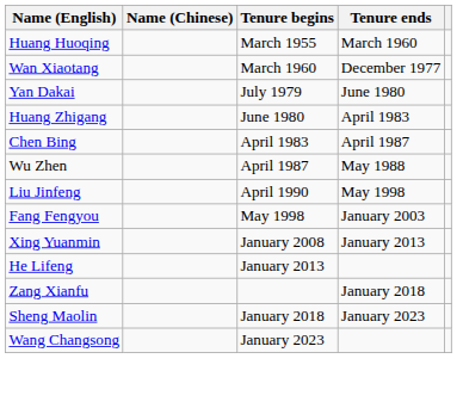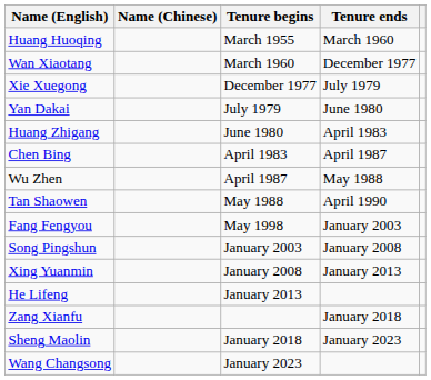 <table class="wikitable">
 <tr>
 <th>Name (English)</th>
 <th>Name (Chinese)</th>
 <th>Tenure begins</th>
 <th>Tenure ends</th>
 <th></th>
 </tr>
 <tr>
 <td><a href='#'>Huang Huoqing</a></td>
 <td></td>
 <td>March 1955</td>
 <td>March 1960</td>
 <td></td>
 </tr>
 <tr>
 <td><a href='#'>Wan Xiaotang</a></td>
 <td></td>
 <td>March 1960</td>
 <td>December 1977</td>
+<td></td>
+</tr>
+<tr>
+<td><a href='#'>Xie Xuegong</a></td>
+<td></td>
+<td>December 1977</td>
+<td>July 1979</td>
 <td></td>
 </tr>
 <tr>
 <td><a href='#'>Yan Dakai</a></td>
 <td></td>
 <td>July 1979</td>
 <td>June 1980</td>
 <td></td>
 </tr>
 <tr>
 <td><a href='#'>Huang Zhigang</a></td>
 <td></td>
 <td>June 1980</td>
 <td>April 1983</td>
 <td></td>
 </tr>
 <tr>
 <td><a href='#'>Chen Bing</a></td>
 <td></td>
 <td>April 1983</td>
 <td>April 1987</td>
 <td></td>
 </tr>
 <tr>
 <td>Wu Zhen</td>
 <td></td>
 <td>April 1987</td>
 <td>May 1988</td>
 <td></td>
 </tr>
 <tr>
-<td><a href='#'>Liu Jinfeng</a></td>
+<td><a href='#'>Tan Shaowen</a></td>
 <td></td>
+<td>May 1988</td>
 <td>April 1990</td>
-<td>May 1998</td>
 <td></td>
 </tr>
 <tr>
 <td><a href='#'>Fang Fengyou</a></td>
 <td></td>
 <td>May 1998</td>
 <td>January 2003</td>
+<td></td>
+</tr>
+<tr>
+<td><a href='#'>Song Pingshun</a></td>
+<td></td>
+<td>January 2003</td>
+<td>January 2008</td>
 <td></td>
 </tr>
 <tr>
 <td><a href='#'>Xing Yuanmin</a></td>
 <td></td>
 <td>January 2008</td>
 <td>January 2013</td>
 <td></td>
 </tr>
 <tr>
 <td><a href='#'>He Lifeng</a></td>
 <td></td>
 <td>January 2013</td>
 <td></td>
 <td></td>
 </tr>
 <tr>
 <td><a href='#'>Zang Xianfu</a></td>
 <td></td>
 <td></td>
 <td>January 2018</td>
 <td></td>
 </tr>
 <tr>
 <td><a href='#'>Sheng Maolin</a></td>
 <td></td>
 <td>January 2018</td>
 <td>January 2023</td>
 <td></td>
 </tr>
 <tr>
 <td><a href='#'>Wang Changsong</a></td>
 <td></td>
 <td>January 2023</td>
 <td></td>
 <td></td>
 </tr>
 </table>
